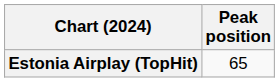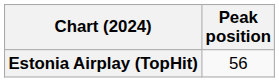 <table class="wikitable plainrowheaders" style="text-align:center">
 <tr>
 <th scope="col">Chart (2024)</th>
 <th scope="col">Peak<br>position</th>
 </tr>
 <tr>
 <th scope="row">Estonia Airplay (TopHit)</th>
-<td>65</td>
+<td>56</td>
 </tr>
 </table>
